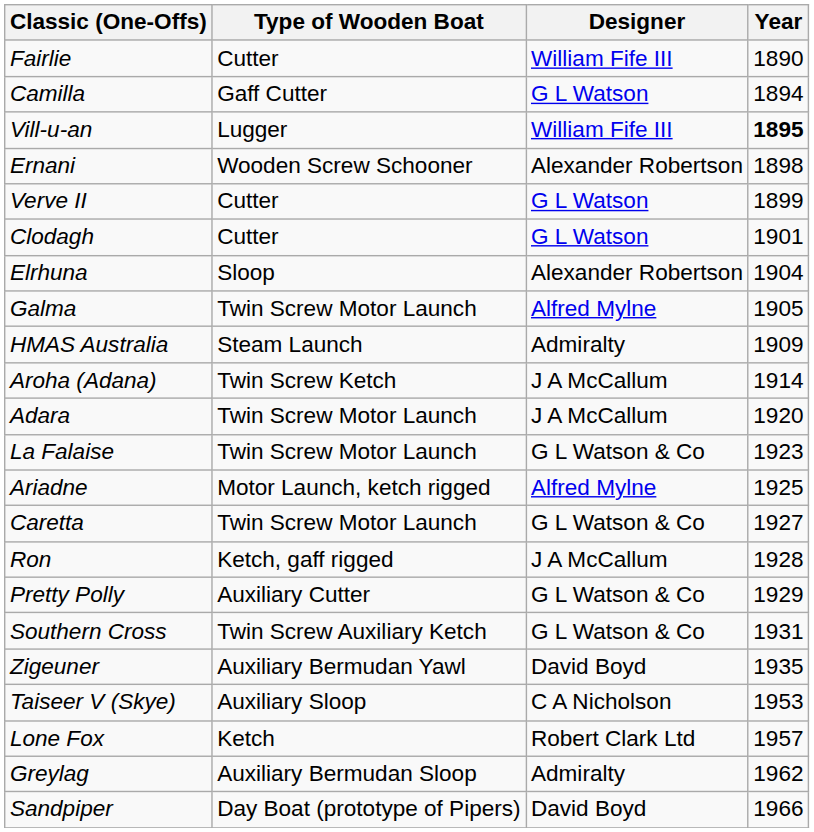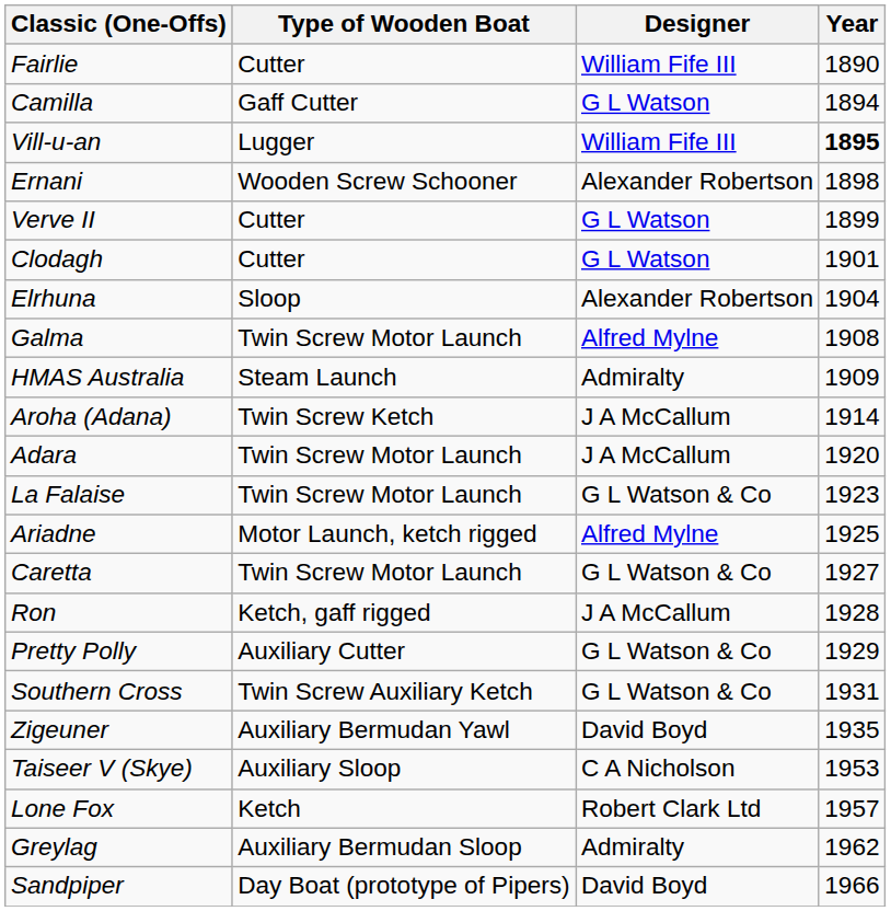 <table class="wikitable" border="1">
 <tr>
 <th>Classic (One-Offs)</th>
 <th>Type of Wooden Boat</th>
 <th>Designer</th>
 <th>Year</th>
 </tr>
 <tr>
 <td><em>Fairlie</em></td>
 <td> Cutter</td>
 <td><a href='#'>William Fife III</a></td>
 <td>1890</td>
 </tr>
 <tr>
 <td><em>Camilla</em></td>
 <td> Gaff Cutter</td>
 <td><a href='#'>G L Watson</a></td>
 <td>1894</td>
 </tr>
 <tr>
 <td><em>Vill-u-an</em></td>
 <td> Lugger</td>
 <td><a href='#'>William Fife III</a></td>
 <td><strong>1895</strong></td>
 </tr>
 <tr>
 <td><em>Ernani</em></td>
 <td> Wooden Screw Schooner</td>
 <td>Alexander Robertson</td>
 <td>1898</td>
 </tr>
 <tr>
 <td><em>Verve II</em></td>
 <td> Cutter</td>
 <td><a href='#'>G L Watson</a></td>
 <td>1899</td>
 </tr>
 <tr>
 <td><em>Clodagh</em></td>
 <td> Cutter</td>
 <td><a href='#'>G L Watson</a></td>
 <td>1901</td>
 </tr>
 <tr>
 <td><em>Elrhuna</em></td>
 <td> Sloop</td>
 <td>Alexander Robertson</td>
 <td>1904</td>
 </tr>
 <tr>
 <td><em>Galma</em></td>
 <td> Twin Screw Motor Launch</td>
 <td><a href='#'>Alfred Mylne</a></td>
-<td>1905</td>
+<td>1908</td>
 </tr>
 <tr>
 <td><em>HMAS Australia</em></td>
 <td> Steam Launch</td>
 <td>Admiralty</td>
 <td>1909</td>
 </tr>
 <tr>
 <td><em>Aroha (Adana)</em></td>
 <td> Twin Screw Ketch</td>
 <td>J A McCallum</td>
 <td>1914</td>
 </tr>
 <tr>
 <td><em>Adara</em></td>
 <td> Twin Screw Motor Launch</td>
 <td>J A McCallum</td>
 <td>1920</td>
 </tr>
 <tr>
 <td><em>La Falaise</em></td>
 <td> Twin Screw Motor Launch</td>
 <td>G L Watson & Co</td>
 <td>1923</td>
 </tr>
 <tr>
 <td><em>Ariadne</em></td>
 <td> Motor Launch, ketch rigged</td>
 <td><a href='#'>Alfred Mylne</a></td>
 <td>1925</td>
 </tr>
 <tr>
 <td><em>Caretta</em></td>
 <td> Twin Screw Motor Launch</td>
 <td>G L Watson & Co</td>
 <td>1927</td>
 </tr>
 <tr>
 <td><em>Ron</em></td>
 <td> Ketch, gaff rigged</td>
 <td>J A McCallum</td>
 <td>1928</td>
 </tr>
 <tr>
 <td><em>Pretty Polly</em></td>
 <td> Auxiliary Cutter</td>
 <td>G L Watson & Co</td>
 <td>1929</td>
 </tr>
 <tr>
 <td><em>Southern Cross</em></td>
 <td> Twin Screw Auxiliary Ketch</td>
 <td>G L Watson & Co</td>
 <td>1931</td>
 </tr>
 <tr>
 <td><em>Zigeuner</em></td>
 <td> Auxiliary Bermudan Yawl</td>
 <td>David Boyd</td>
 <td>1935</td>
 </tr>
 <tr>
 <td><em>Taiseer V (Skye)</em></td>
 <td> Auxiliary Sloop</td>
 <td>C A Nicholson</td>
 <td>1953</td>
 </tr>
 <tr>
 <td><em>Lone Fox</em></td>
 <td> Ketch</td>
 <td>Robert Clark Ltd</td>
 <td>1957</td>
 </tr>
 <tr>
 <td><em>Greylag</em></td>
 <td> Auxiliary Bermudan Sloop</td>
 <td>Admiralty</td>
 <td>1962</td>
 </tr>
 <tr>
 <td><em>Sandpiper</em></td>
 <td> Day Boat (prototype of Pipers)</td>
 <td>David Boyd</td>
 <td>1966</td>
 </tr>
 <tr>
 </tr>
 </table>
